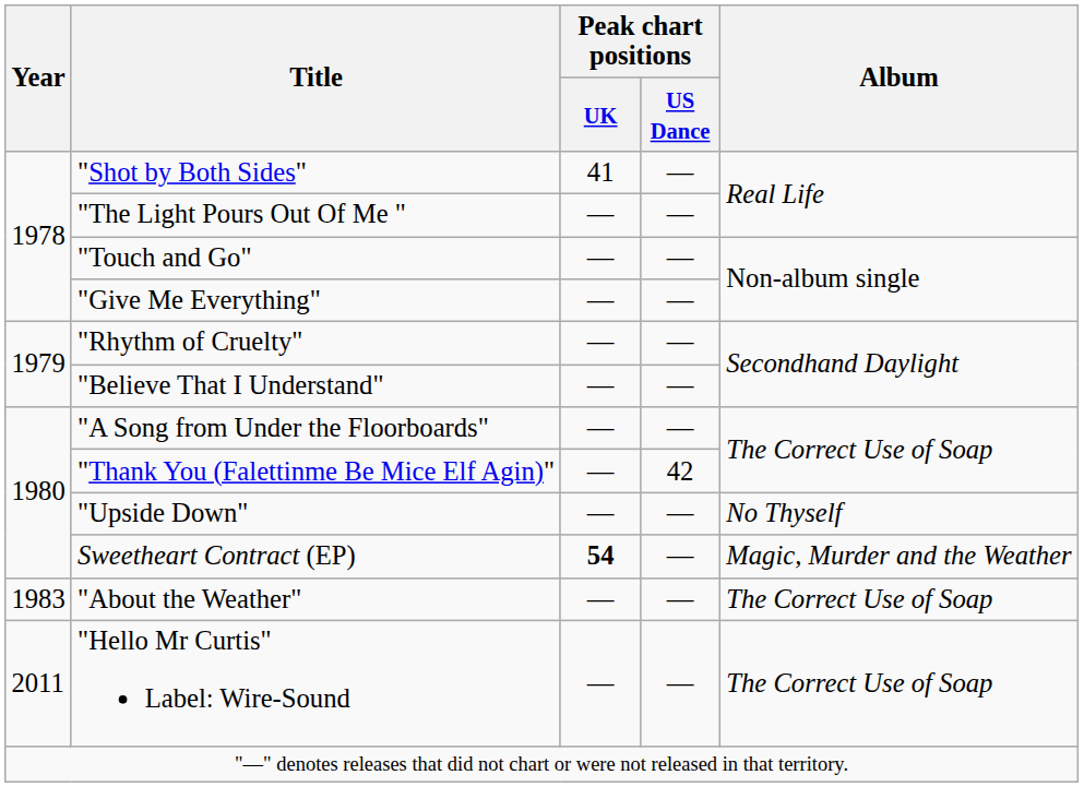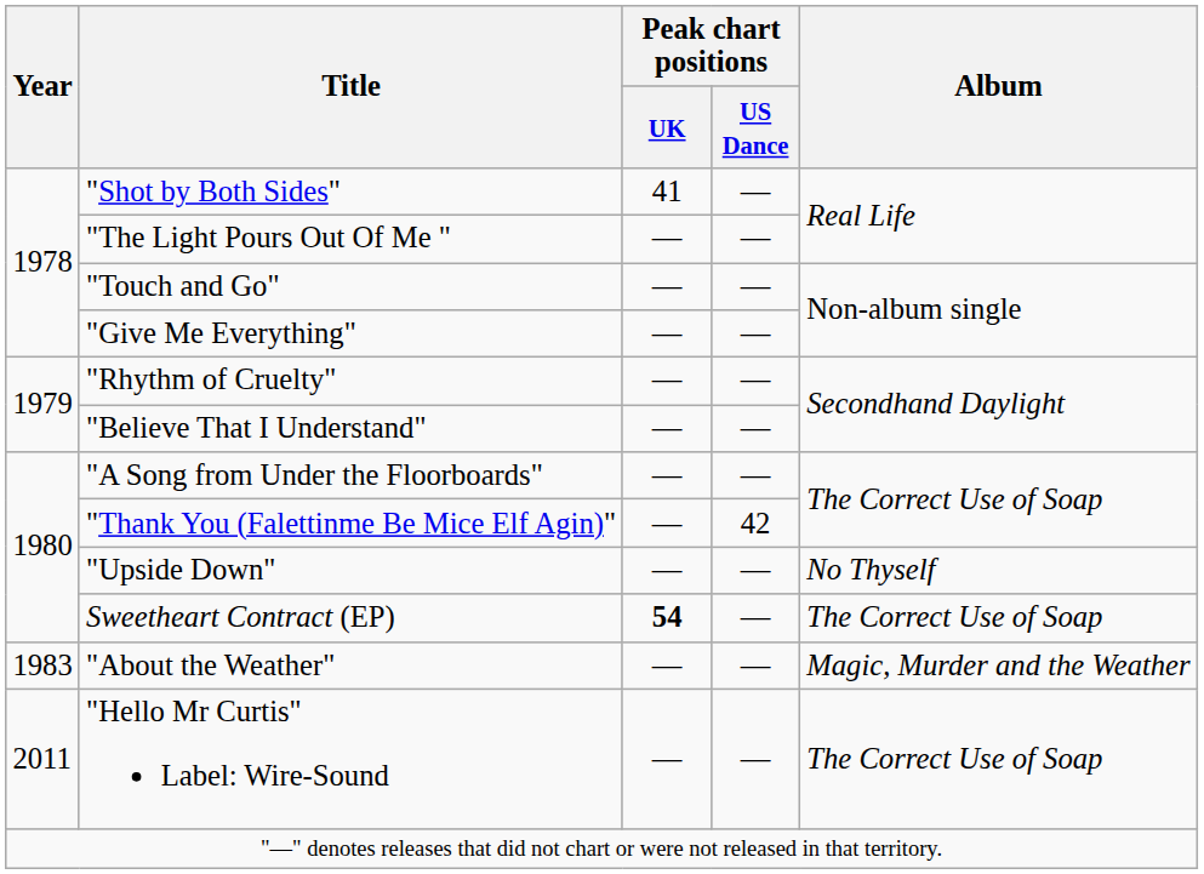 <table class="wikitable">
 <tr>
 <th scope="col" rowspan="2">Year</th>
 <th scope="col" rowspan="2">Title</th>
 <th scope="col" colspan="2">Peak chart positions</th>
 <th scope="col" rowspan="2">Album</th>
 </tr>
 <tr>
 <th style="width:40px;"><small><a href='#'>UK</a></small><br></th>
 <th style="width:40px;"><small><a href='#'>US Dance</a></small><br></th>
 </tr>
 <tr>
 <td rowspan=4>1978</td>
 <td>"<a href='#'>Shot by Both Sides</a>"</td>
 <td align=center>41</td>
 <td align=center>—</td>
 <td rowspan=2><em>Real Life</em></td>
 </tr>
 <tr>
 <td>"The Light Pours Out Of Me "</td>
 <td align=center>—</td>
 <td align=center>—</td>
 </tr>
 <tr>
 <td>"Touch and Go"</td>
 <td align=center>—</td>
 <td align=center>—</td>
 <td rowspan=2>Non-album single</td>
 </tr>
 <tr>
 <td>"Give Me Everything"</td>
 <td align=center>—</td>
 <td align=center>—</td>
 </tr>
 <tr>
 <td rowspan=2>1979</td>
 <td>"Rhythm of Cruelty"</td>
 <td align=center>—</td>
 <td align=center>—</td>
 <td rowspan=2><em>Secondhand Daylight</em></td>
 </tr>
 <tr>
 <td>"Believe That I Understand"</td>
 <td align=center>—</td>
 <td align=center>—</td>
 </tr>
 <tr>
 <td rowspan=4>1980</td>
 <td>"A Song from Under the Floorboards"</td>
 <td align=center>—</td>
 <td align=center>—</td>
 <td rowspan=2><em>The Correct Use of Soap</em></td>
 </tr>
 <tr>
 <td>"<a href='#'>Thank You (Falettinme Be Mice Elf Agin)</a>"</td>
 <td align=center>—</td>
 <td align=center>42</td>
 </tr>
 <tr>
 <td>"Upside Down"</td>
 <td align=center>—</td>
 <td align=center>—</td>
 <td><em>No Thyself</em></td>
 </tr>
 <tr>
 <td><em>Sweetheart Contract</em> (EP)</td>
 <td align=center><strong>54</strong></td>
 <td align=center>—</td>
-<td><em>Magic, Murder and the Weather</em></td>
+<td><em>The Correct Use of Soap</em></td>
 </tr>
 <tr>
 <td>1983</td>
 <td>"About the Weather"</td>
 <td align=center>—</td>
 <td align=center>—</td>
-<td><em>The Correct Use of Soap</em></td>
+<td><em>Magic, Murder and the Weather</em></td>
 </tr>
 <tr>
 <td>2011</td>
 <td>"Hello Mr Curtis"<br><ul><li>Label: Wire-Sound</li></ul></td>
 <td align=center>—</td>
 <td align=center>—</td>
 <td><em>The Correct Use of Soap</em></td>
 </tr>
 <tr>
 <td colspan="6" style="text-align:center; font-size:9pt;">"—" denotes releases that did not chart or were not released in that territory.</td>
 </tr>
 </table>
